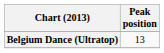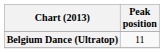 <table class="wikitable plainrowheaders sortable">
 <tr>
 <th>Chart (2013)</th>
 <th>Peak<br>position</th>
 </tr>
 <tr>
 </tr>
 <tr>
 <th scope="row">Belgium Dance (Ultratop)</th>
-<td style="text-align:center;">13</td>
+<td style="text-align:center;">11</td>
 </tr>
 <tr>
 </tr>
 <tr>
 </tr>
 <tr>
 </tr>
 <tr>
 </tr>
 <tr>
 </tr>
 </table>
